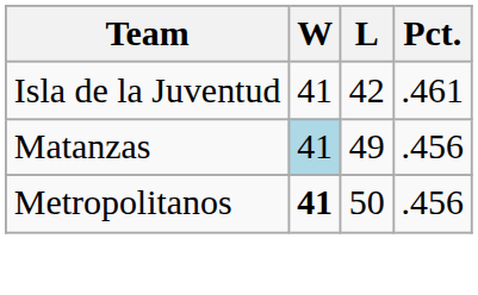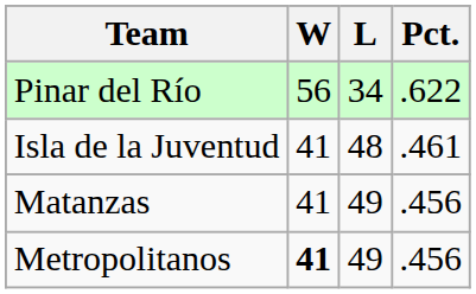 <table class="wikitable">
 <tr>
 <th>Team</th>
 <th>W</th>
 <th>L</th>
 <th>Pct.</th>
 </tr>
+<tr style="background-color:#ccffcc;">
+<td>Pinar del Río</td>
+<td>56</td>
+<td>34</td>
+<td>.622</td>
+</tr>
 <tr>
 <td>Isla de la Juventud</td>
 <td>41</td>
-<td>42</td>
+<td>48</td>
 <td>.461</td>
 </tr>
 <tr>
 <td>Matanzas</td>
-<td style="background: lightblue;">41</td>
+<td>41</td>
 <td>49</td>
 <td>.456</td>
 </tr>
 <tr>
 <td>Metropolitanos</td>
 <td><strong>41</strong></td>
-<td>50</td>
+<td>49</td>
 <td>.456</td>
 </tr>
 </table>
